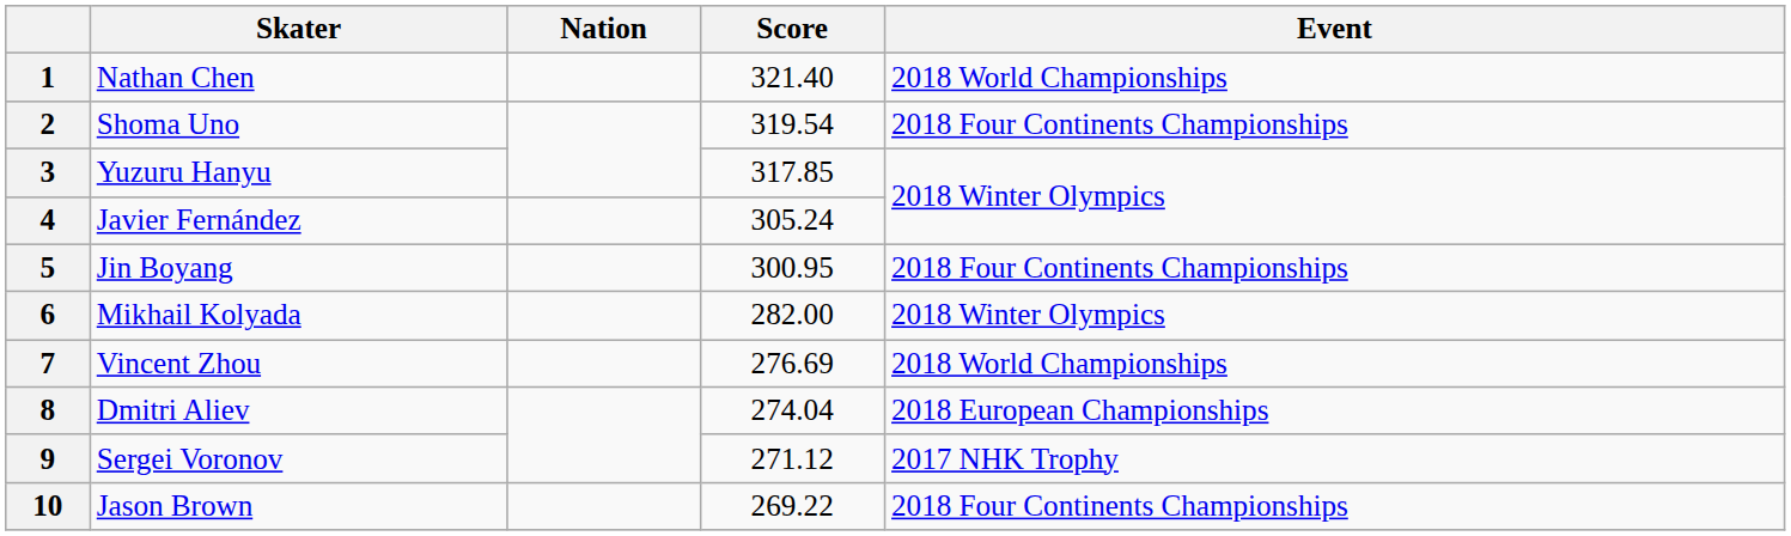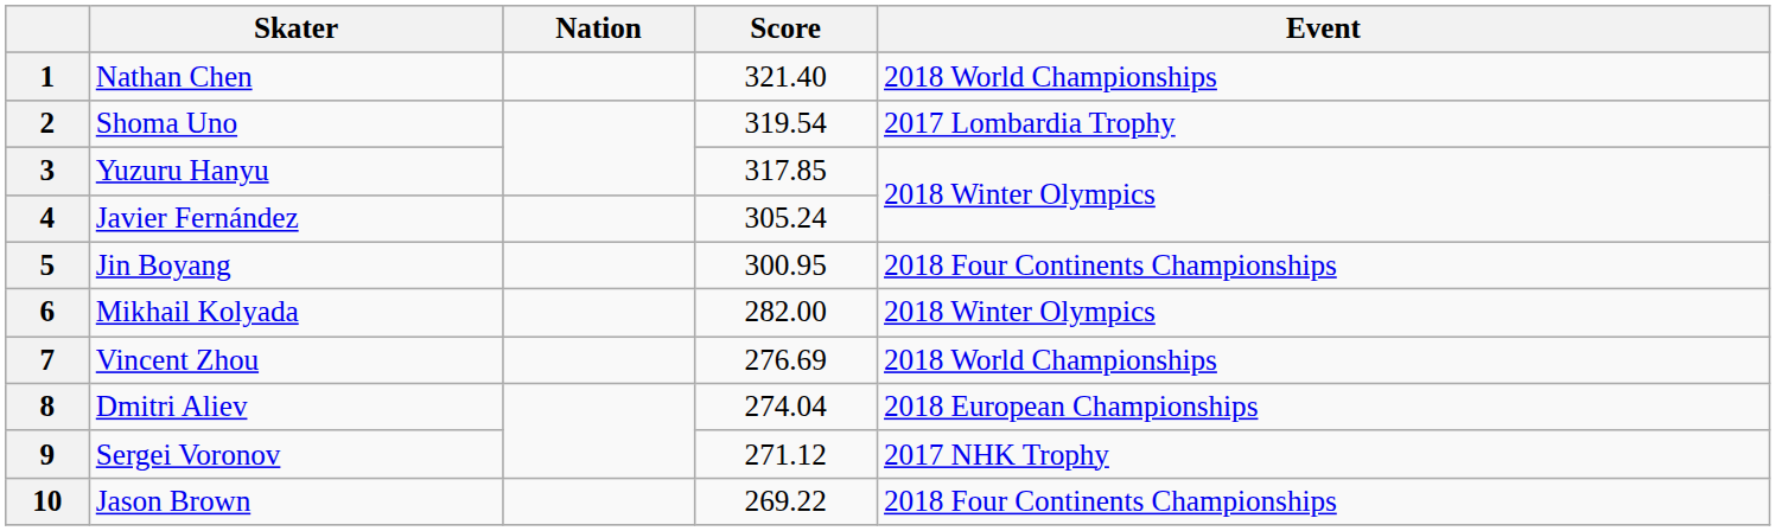 <table class="wikitable sortable" style="text-align:left; width:75%">
 <tr>
 <th scope="col"></th>
 <th scope="col">Skater</th>
 <th scope="col">Nation</th>
 <th scope="col">Score</th>
 <th scope="col">Event</th>
 </tr>
 <tr>
 <th scope="row">1</th>
 <td><a href='#'>Nathan Chen</a></td>
 <td></td>
 <td style="text-align:center;">321.40</td>
 <td><a href='#'>2018 World Championships</a></td>
 </tr>
 <tr>
 <th scope="row">2</th>
 <td><a href='#'>Shoma Uno</a></td>
 <td rowspan="2"></td>
 <td style="text-align:center;">319.54</td>
-<td><a href='#'>2018 Four Continents Championships</a></td>
+<td><a href='#'>2017 Lombardia Trophy</a></td>
 </tr>
 <tr>
 <th scope="row">3</th>
 <td><a href='#'>Yuzuru Hanyu</a></td>
 <td style="text-align:center;">317.85</td>
 <td rowspan="2"><a href='#'>2018 Winter Olympics</a></td>
 </tr>
 <tr>
 <th scope="row">4</th>
 <td><a href='#'>Javier Fernández</a></td>
 <td></td>
 <td style="text-align:center;">305.24</td>
 </tr>
 <tr>
 <th scope="row">5</th>
 <td><a href='#'>Jin Boyang</a></td>
 <td></td>
 <td style="text-align:center;">300.95</td>
 <td><a href='#'>2018 Four Continents Championships</a></td>
 </tr>
 <tr>
 <th scope="row">6</th>
 <td><a href='#'>Mikhail Kolyada</a></td>
 <td></td>
 <td style="text-align:center;">282.00</td>
 <td><a href='#'>2018 Winter Olympics</a></td>
 </tr>
 <tr>
 <th scope="row">7</th>
 <td><a href='#'>Vincent Zhou</a></td>
 <td></td>
 <td style="text-align:center;">276.69</td>
 <td><a href='#'>2018 World Championships</a></td>
 </tr>
 <tr>
 <th scope="row">8</th>
 <td><a href='#'>Dmitri Aliev</a></td>
 <td rowspan="2"></td>
 <td style="text-align:center;">274.04</td>
 <td><a href='#'>2018 European Championships</a></td>
 </tr>
 <tr>
 <th scope="row">9</th>
 <td><a href='#'>Sergei Voronov</a></td>
 <td style="text-align:center;">271.12</td>
 <td><a href='#'>2017 NHK Trophy</a></td>
 </tr>
 <tr>
 <th scope="row">10</th>
 <td><a href='#'>Jason Brown</a></td>
 <td></td>
 <td style="text-align:center;">269.22</td>
 <td><a href='#'>2018 Four Continents Championships</a></td>
 </tr>
 </table>
